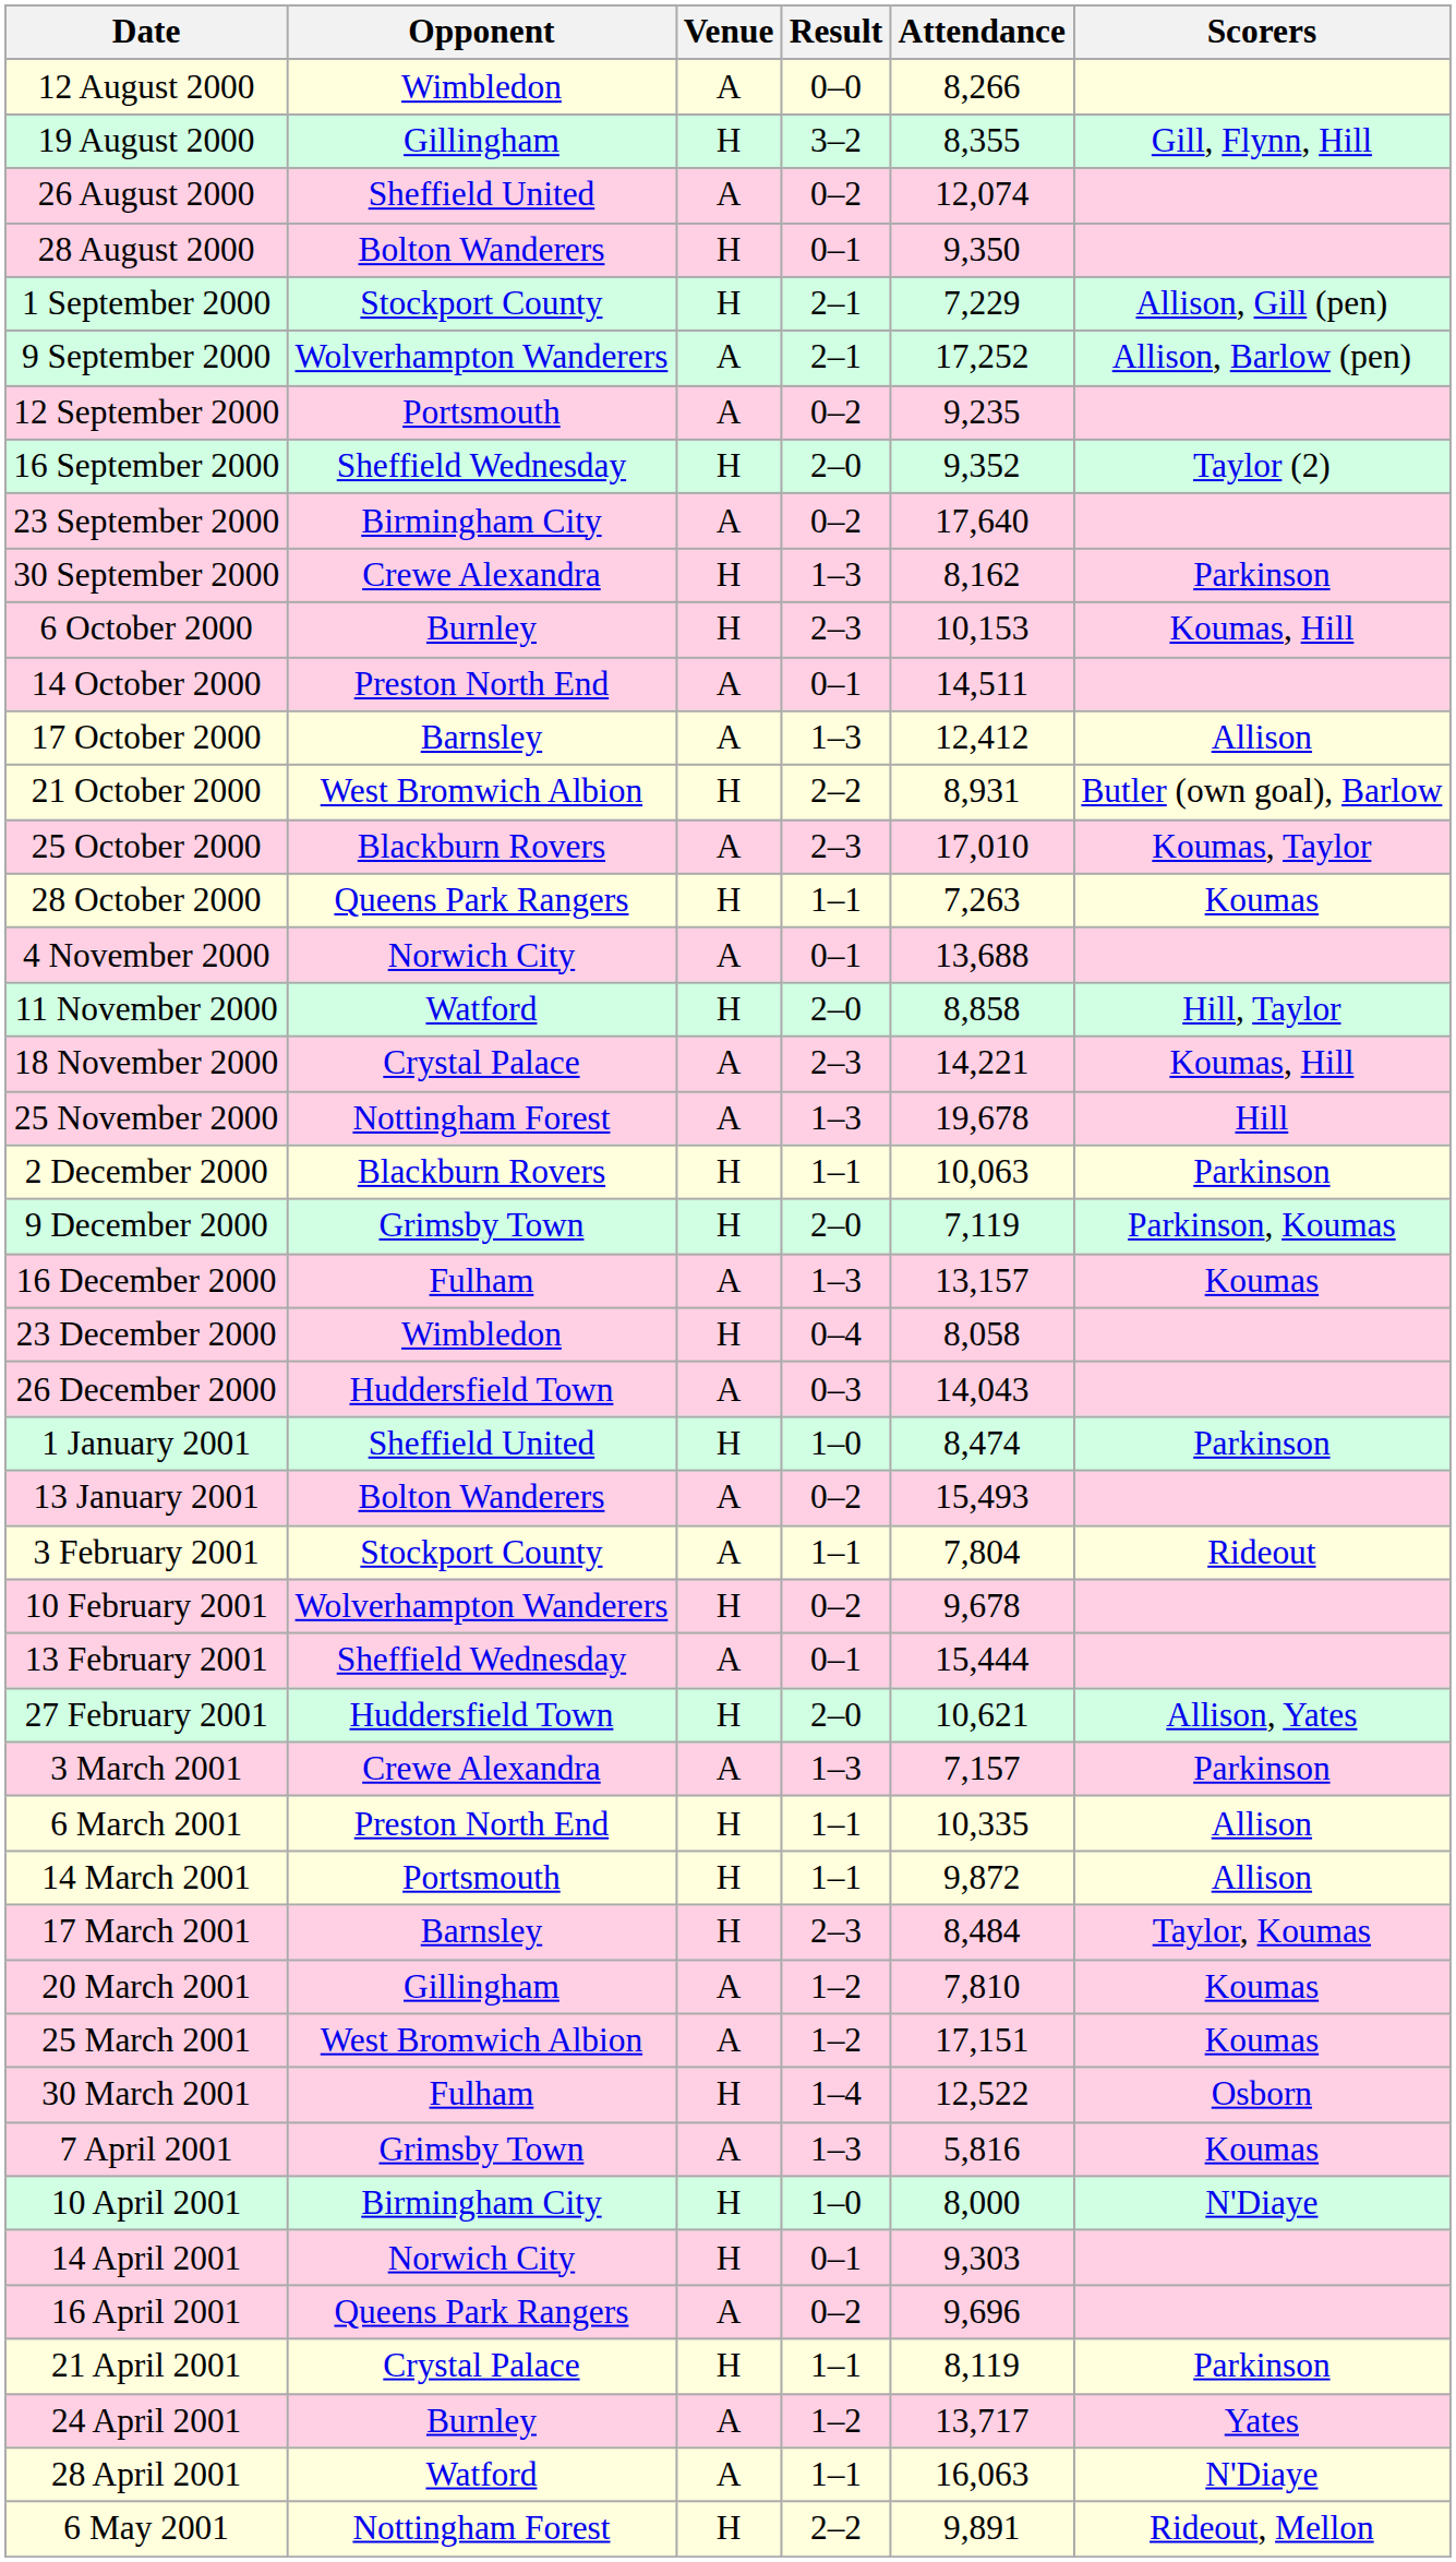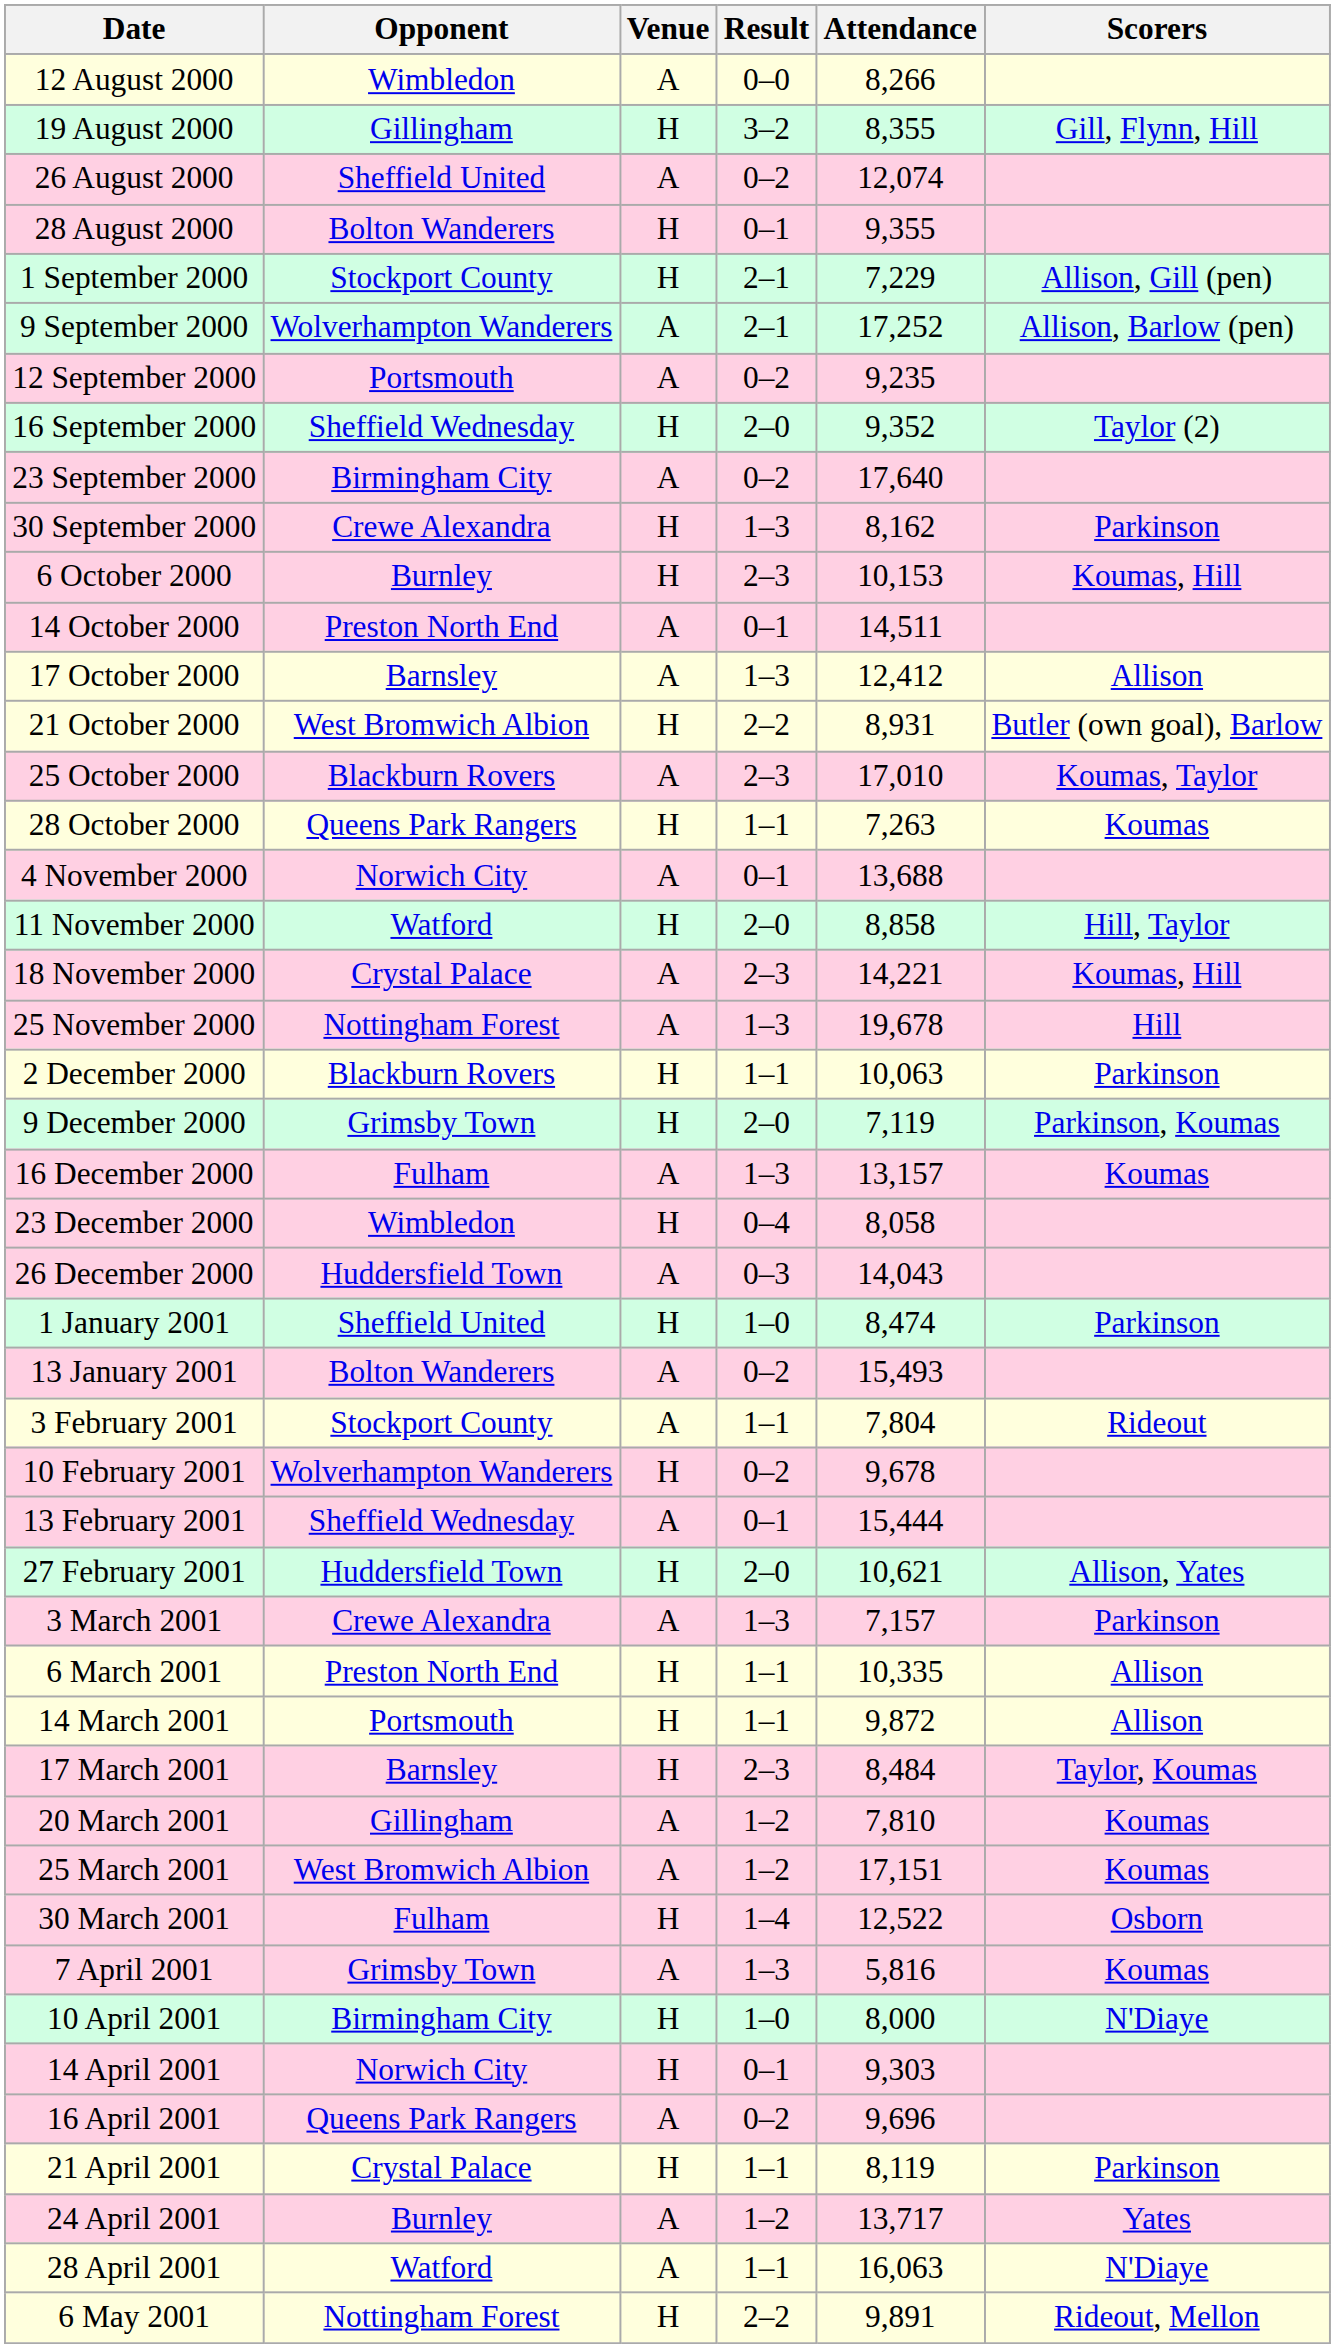 <table class="wikitable sortable" style="font-size:100%; text-align:center">
 <tr>
 <th>Date</th>
 <th>Opponent</th>
 <th>Venue</th>
 <th>Result</th>
 <th>Attendance</th>
 <th>Scorers</th>
 </tr>
 <tr style="background-color: #ffffdd;">
 <td>12 August 2000</td>
 <td><a href='#'>Wimbledon</a></td>
 <td>A</td>
 <td>0–0</td>
 <td>8,266</td>
 <td></td>
 </tr>
 <tr style="background-color: #d0ffe3;">
 <td>19 August 2000</td>
 <td><a href='#'>Gillingham</a></td>
 <td>H</td>
 <td>3–2</td>
 <td>8,355</td>
 <td><a href='#'>Gill</a>, <a href='#'>Flynn</a>, <a href='#'>Hill</a></td>
 </tr>
 <tr style="background-color: #ffd0e3;">
 <td>26 August 2000</td>
 <td><a href='#'>Sheffield United</a></td>
 <td>A</td>
 <td>0–2</td>
 <td>12,074</td>
 <td></td>
 </tr>
 <tr style="background-color: #ffd0e3;">
 <td>28 August 2000</td>
 <td><a href='#'>Bolton Wanderers</a></td>
 <td>H</td>
 <td>0–1</td>
-<td>9,350</td>
+<td>9,355</td>
 <td></td>
 </tr>
 <tr style="background-color: #d0ffe3;">
 <td>1 September 2000</td>
 <td><a href='#'>Stockport County</a></td>
 <td>H</td>
 <td>2–1</td>
 <td>7,229</td>
 <td><a href='#'>Allison</a>, <a href='#'>Gill</a> (pen)</td>
 </tr>
 <tr style="background-color: #d0ffe3;">
 <td>9 September 2000</td>
 <td><a href='#'>Wolverhampton Wanderers</a></td>
 <td>A</td>
 <td>2–1</td>
 <td>17,252</td>
 <td><a href='#'>Allison</a>, <a href='#'>Barlow</a> (pen)</td>
 </tr>
 <tr style="background-color: #ffd0e3;">
 <td>12 September 2000</td>
 <td><a href='#'>Portsmouth</a></td>
 <td>A</td>
 <td>0–2</td>
 <td>9,235</td>
 <td></td>
 </tr>
 <tr style="background-color: #d0ffe3;">
 <td>16 September 2000</td>
 <td><a href='#'>Sheffield Wednesday</a></td>
 <td>H</td>
 <td>2–0</td>
 <td>9,352</td>
 <td><a href='#'>Taylor</a> (2)</td>
 </tr>
 <tr style="background-color: #ffd0e3;">
 <td>23 September 2000</td>
 <td><a href='#'>Birmingham City</a></td>
 <td>A</td>
 <td>0–2</td>
 <td>17,640</td>
 <td></td>
 </tr>
 <tr style="background-color: #ffd0e3;">
 <td>30 September 2000</td>
 <td><a href='#'>Crewe Alexandra</a></td>
 <td>H</td>
 <td>1–3</td>
 <td>8,162</td>
 <td><a href='#'>Parkinson</a></td>
 </tr>
 <tr style="background-color: #ffd0e3;">
 <td>6 October 2000</td>
 <td><a href='#'>Burnley</a></td>
 <td>H</td>
 <td>2–3</td>
 <td>10,153</td>
 <td><a href='#'>Koumas</a>, <a href='#'>Hill</a></td>
 </tr>
 <tr style="background-color: #ffd0e3;">
 <td>14 October 2000</td>
 <td><a href='#'>Preston North End</a></td>
 <td>A</td>
 <td>0–1</td>
 <td>14,511</td>
 <td></td>
 </tr>
 <tr style="background-color: #ffffdd;">
 <td>17 October 2000</td>
 <td><a href='#'>Barnsley</a></td>
 <td>A</td>
 <td>1–3</td>
 <td>12,412</td>
 <td><a href='#'>Allison</a></td>
 </tr>
 <tr style="background-color: #ffffdd;">
 <td>21 October 2000</td>
 <td><a href='#'>West Bromwich Albion</a></td>
 <td>H</td>
 <td>2–2</td>
 <td>8,931</td>
 <td><a href='#'>Butler</a> (own goal), <a href='#'>Barlow</a></td>
 </tr>
 <tr style="background-color: #ffd0e3;">
 <td>25 October 2000</td>
 <td><a href='#'>Blackburn Rovers</a></td>
 <td>A</td>
 <td>2–3</td>
 <td>17,010</td>
 <td><a href='#'>Koumas</a>, <a href='#'>Taylor</a></td>
 </tr>
 <tr style="background-color: #ffffdd;">
 <td>28 October 2000</td>
 <td><a href='#'>Queens Park Rangers</a></td>
 <td>H</td>
 <td>1–1</td>
 <td>7,263</td>
 <td><a href='#'>Koumas</a></td>
 </tr>
 <tr style="background-color: #ffd0e3;">
 <td>4 November 2000</td>
 <td><a href='#'>Norwich City</a></td>
 <td>A</td>
 <td>0–1</td>
 <td>13,688</td>
 <td></td>
 </tr>
 <tr style="background-color: #d0ffe3;">
 <td>11 November 2000</td>
 <td><a href='#'>Watford</a></td>
 <td>H</td>
 <td>2–0</td>
 <td>8,858</td>
 <td><a href='#'>Hill</a>, <a href='#'>Taylor</a></td>
 </tr>
 <tr style="background-color: #ffd0e3;">
 <td>18 November 2000</td>
 <td><a href='#'>Crystal Palace</a></td>
 <td>A</td>
 <td>2–3</td>
 <td>14,221</td>
 <td><a href='#'>Koumas</a>, <a href='#'>Hill</a></td>
 </tr>
 <tr style="background-color: #ffd0e3;">
 <td>25 November 2000</td>
 <td><a href='#'>Nottingham Forest</a></td>
 <td>A</td>
 <td>1–3</td>
 <td>19,678</td>
 <td><a href='#'>Hill</a></td>
 </tr>
 <tr style="background-color: #ffffdd;">
 <td>2 December 2000</td>
 <td><a href='#'>Blackburn Rovers</a></td>
 <td>H</td>
 <td>1–1</td>
 <td>10,063</td>
 <td><a href='#'>Parkinson</a></td>
 </tr>
 <tr style="background-color: #d0ffe3;">
 <td>9 December 2000</td>
 <td><a href='#'>Grimsby Town</a></td>
 <td>H</td>
 <td>2–0</td>
 <td>7,119</td>
 <td><a href='#'>Parkinson</a>, <a href='#'>Koumas</a></td>
 </tr>
 <tr style="background-color: #ffd0e3;">
 <td>16 December 2000</td>
 <td><a href='#'>Fulham</a></td>
 <td>A</td>
 <td>1–3</td>
 <td>13,157</td>
 <td><a href='#'>Koumas</a></td>
 </tr>
 <tr style="background-color: #ffd0e3;">
 <td>23 December 2000</td>
 <td><a href='#'>Wimbledon</a></td>
 <td>H</td>
 <td>0–4</td>
 <td>8,058</td>
 <td></td>
 </tr>
 <tr style="background-color: #ffd0e3;">
 <td>26 December 2000</td>
 <td><a href='#'>Huddersfield Town</a></td>
 <td>A</td>
 <td>0–3</td>
 <td>14,043</td>
 <td></td>
 </tr>
 <tr style="background-color: #d0ffe3;">
 <td>1 January 2001</td>
 <td><a href='#'>Sheffield United</a></td>
 <td>H</td>
 <td>1–0</td>
 <td>8,474</td>
 <td><a href='#'>Parkinson</a></td>
 </tr>
 <tr style="background-color: #ffd0e3;">
 <td>13 January 2001</td>
 <td><a href='#'>Bolton Wanderers</a></td>
 <td>A</td>
 <td>0–2</td>
 <td>15,493</td>
 <td></td>
 </tr>
 <tr style="background-color: #ffffdd;">
 <td>3 February 2001</td>
 <td><a href='#'>Stockport County</a></td>
 <td>A</td>
 <td>1–1</td>
 <td>7,804</td>
 <td><a href='#'>Rideout</a></td>
 </tr>
 <tr style="background-color: #ffd0e3;">
 <td>10 February 2001</td>
 <td><a href='#'>Wolverhampton Wanderers</a></td>
 <td>H</td>
 <td>0–2</td>
 <td>9,678</td>
 <td></td>
 </tr>
 <tr style="background-color: #ffd0e3;">
 <td>13 February 2001</td>
 <td><a href='#'>Sheffield Wednesday</a></td>
 <td>A</td>
 <td>0–1</td>
 <td>15,444</td>
 <td></td>
 </tr>
 <tr style="background-color: #d0ffe3;">
 <td>27 February 2001</td>
 <td><a href='#'>Huddersfield Town</a></td>
 <td>H</td>
 <td>2–0</td>
 <td>10,621</td>
 <td><a href='#'>Allison</a>, <a href='#'>Yates</a></td>
 </tr>
 <tr style="background-color: #ffd0e3;">
 <td>3 March 2001</td>
 <td><a href='#'>Crewe Alexandra</a></td>
 <td>A</td>
 <td>1–3</td>
 <td>7,157</td>
 <td><a href='#'>Parkinson</a></td>
 </tr>
 <tr style="background-color: #ffffdd;">
 <td>6 March 2001</td>
 <td><a href='#'>Preston North End</a></td>
 <td>H</td>
 <td>1–1</td>
 <td>10,335</td>
 <td><a href='#'>Allison</a></td>
 </tr>
 <tr style="background-color: #ffffdd;">
 <td>14 March 2001</td>
 <td><a href='#'>Portsmouth</a></td>
 <td>H</td>
 <td>1–1</td>
 <td>9,872</td>
 <td><a href='#'>Allison</a></td>
 </tr>
 <tr style="background-color: #ffd0e3;">
 <td>17 March 2001</td>
 <td><a href='#'>Barnsley</a></td>
 <td>H</td>
 <td>2–3</td>
 <td>8,484</td>
 <td><a href='#'>Taylor</a>, <a href='#'>Koumas</a></td>
 </tr>
 <tr style="background-color: #ffd0e3;">
 <td>20 March 2001</td>
 <td><a href='#'>Gillingham</a></td>
 <td>A</td>
 <td>1–2</td>
 <td>7,810</td>
 <td><a href='#'>Koumas</a></td>
 </tr>
 <tr style="background-color: #ffd0e3;">
 <td>25 March 2001</td>
 <td><a href='#'>West Bromwich Albion</a></td>
 <td>A</td>
 <td>1–2</td>
 <td>17,151</td>
 <td><a href='#'>Koumas</a></td>
 </tr>
 <tr style="background-color: #ffd0e3;">
 <td>30 March 2001</td>
 <td><a href='#'>Fulham</a></td>
 <td>H</td>
 <td>1–4</td>
 <td>12,522</td>
 <td><a href='#'>Osborn</a></td>
 </tr>
 <tr style="background-color: #ffd0e3;">
 <td>7 April 2001</td>
 <td><a href='#'>Grimsby Town</a></td>
 <td>A</td>
 <td>1–3</td>
 <td>5,816</td>
 <td><a href='#'>Koumas</a></td>
 </tr>
 <tr style="background-color: #d0ffe3;">
 <td>10 April 2001</td>
 <td><a href='#'>Birmingham City</a></td>
 <td>H</td>
 <td>1–0</td>
 <td>8,000</td>
 <td><a href='#'>N'Diaye</a></td>
 </tr>
 <tr style="background-color: #ffd0e3;">
 <td>14 April 2001</td>
 <td><a href='#'>Norwich City</a></td>
 <td>H</td>
 <td>0–1</td>
 <td>9,303</td>
 <td></td>
 </tr>
 <tr style="background-color: #ffd0e3;">
 <td>16 April 2001</td>
 <td><a href='#'>Queens Park Rangers</a></td>
 <td>A</td>
 <td>0–2</td>
 <td>9,696</td>
 <td></td>
 </tr>
 <tr style="background-color: #ffffdd;">
 <td>21 April 2001</td>
 <td><a href='#'>Crystal Palace</a></td>
 <td>H</td>
 <td>1–1</td>
 <td>8,119</td>
 <td><a href='#'>Parkinson</a></td>
 </tr>
 <tr style="background-color: #ffd0e3;">
 <td>24 April 2001</td>
 <td><a href='#'>Burnley</a></td>
 <td>A</td>
 <td>1–2</td>
 <td>13,717</td>
 <td><a href='#'>Yates</a></td>
 </tr>
 <tr style="background-color: #ffffdd;">
 <td>28 April 2001</td>
 <td><a href='#'>Watford</a></td>
 <td>A</td>
 <td>1–1</td>
 <td>16,063</td>
 <td><a href='#'>N'Diaye</a></td>
 </tr>
 <tr style="background-color: #ffffdd;">
 <td>6 May 2001</td>
 <td><a href='#'>Nottingham Forest</a></td>
 <td>H</td>
 <td>2–2</td>
 <td>9,891</td>
 <td><a href='#'>Rideout</a>, <a href='#'>Mellon</a></td>
 </tr>
 </table>
